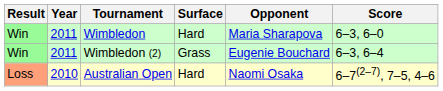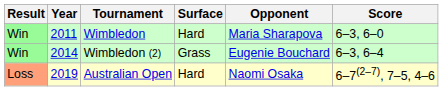 <table class="sortable wikitable">
 <tr>
 <th>Result</th>
 <th>Year</th>
 <th>Tournament</th>
 <th>Surface</th>
 <th>Opponent</th>
 <th class="unsortable">Score</th>
 </tr>
 <tr style="background:#cfc;">
 <td bgcolor=98FB98>Win</td>
 <td><a href='#'>2011</a></td>
 <td><a href='#'>Wimbledon</a></td>
 <td>Hard</td>
 <td> <a href='#'>Maria Sharapova</a></td>
 <td>6–3, 6–0</td>
 </tr>
 <tr style="background:#cfc;">
 <td bgcolor=98FB98>Win</td>
-<td><a href='#'>2011</a></td>
+<td><a href='#'>2014</a></td>
 <td>Wimbledon <small>(2)</small></td>
 <td>Grass</td>
 <td> <a href='#'>Eugenie Bouchard</a></td>
 <td>6–3, 6–4</td>
 </tr>
 <tr style="background:#ffc;">
 <td bgcolor=FFA07A>Loss</td>
-<td><a href='#'>2010</a></td>
+<td><a href='#'>2019</a></td>
 <td><a href='#'>Australian Open</a></td>
 <td>Hard</td>
 <td> <a href='#'>Naomi Osaka</a></td>
 <td>6–7<sup>(2–7)</sup>, 7–5, 4–6</td>
 </tr>
 </table>
